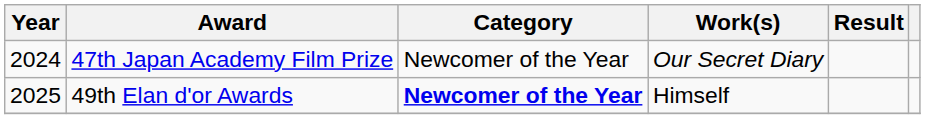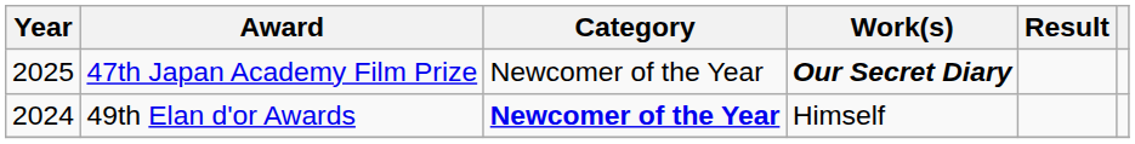 <table class="wikitable">
 <tr>
 <th>Year</th>
 <th>Award</th>
 <th>Category</th>
 <th>Work(s)</th>
 <th>Result</th>
 <th class="unsortable"></th>
 </tr>
 <tr>
-<td>2024</td>
+<td>2025</td>
 <td><a href='#'>47th Japan Academy Film Prize</a></td>
 <td>Newcomer of the Year</td>
-<td><em>Our Secret Diary</em></td>
+<td><strong><em>Our Secret Diary</em></strong></td>
 <td></td>
 <td></td>
 </tr>
 <tr>
-<td>2025</td>
+<td>2024</td>
 <td>49th <a href='#'>Elan d'or Awards</a></td>
 <td><strong><a href='#'>Newcomer of the Year</a></strong></td>
 <td>Himself</td>
 <td></td>
 <td></td>
 </tr>
 <tr>
 </tr>
 </table>
